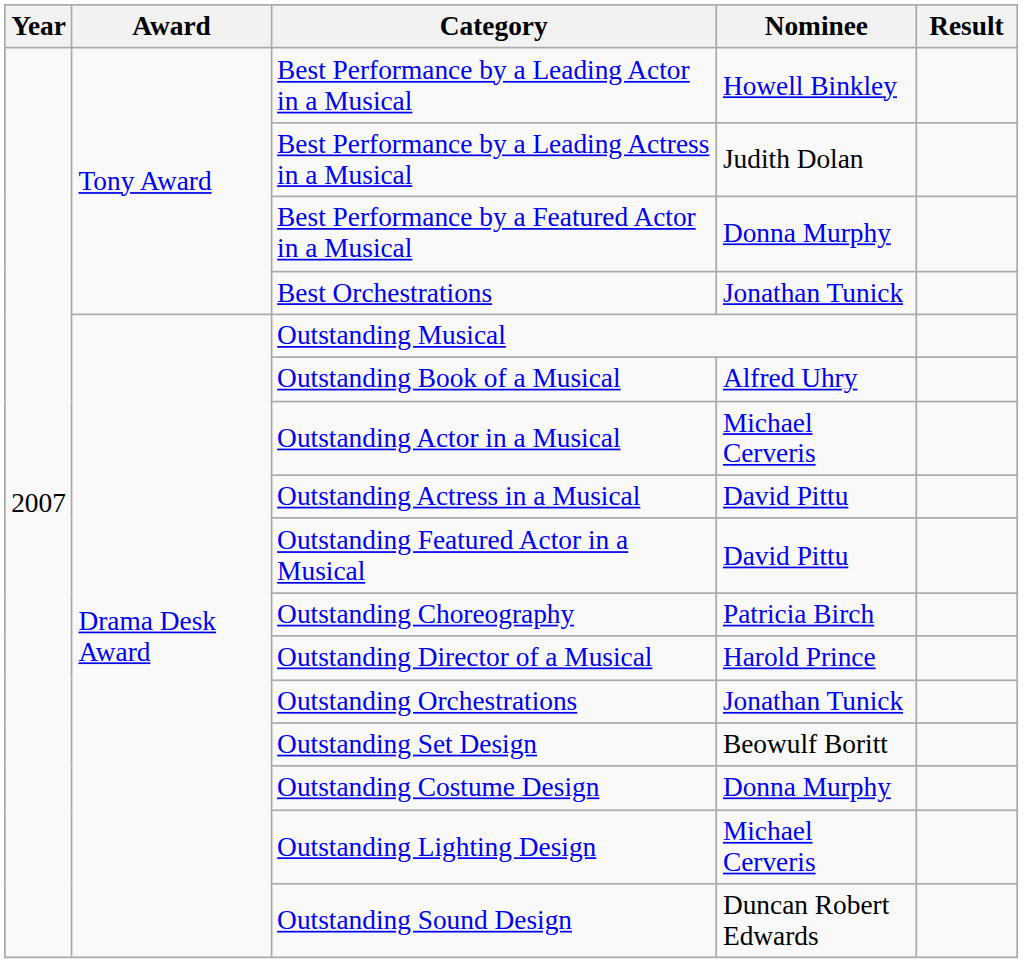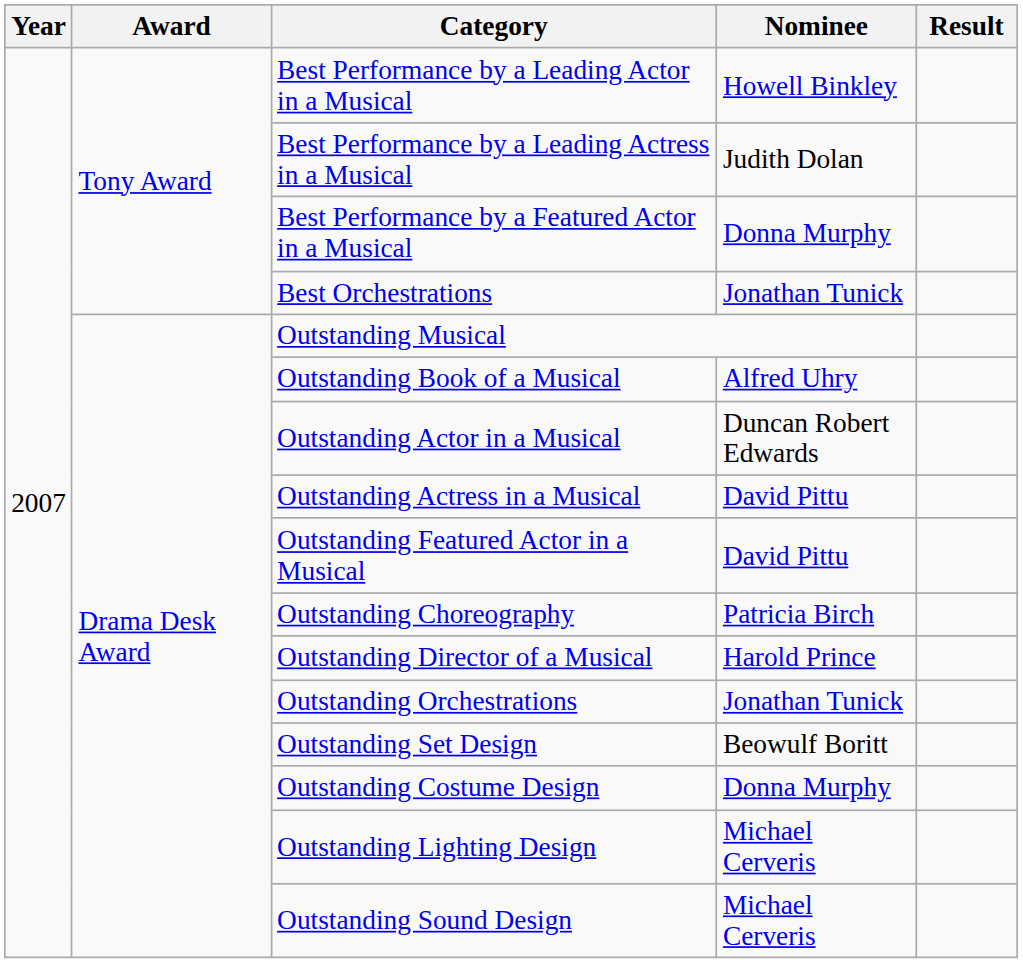 <table class="wikitable" width="95%">
 <tr>
 <th width="5%">Year</th>
 <th width="20%">Award</th>
 <th width="45%">Category</th>
 <th width="20%">Nominee</th>
 <th width="10%">Result</th>
 </tr>
 <tr>
 <td rowspan="16" align="center">2007</td>
 <td rowspan="4"><a href='#'>Tony Award</a></td>
 <td><a href='#'>Best Performance by a Leading Actor in a Musical</a></td>
 <td><a href='#'>Howell Binkley</a></td>
 <td></td>
 </tr>
 <tr>
 <td><a href='#'>Best Performance by a Leading Actress in a Musical</a></td>
 <td>Judith Dolan</td>
 <td></td>
 </tr>
 <tr>
 <td><a href='#'>Best Performance by a Featured Actor in a Musical</a></td>
 <td><a href='#'>Donna Murphy</a></td>
 <td></td>
 </tr>
 <tr>
 <td><a href='#'>Best Orchestrations</a></td>
 <td><a href='#'>Jonathan Tunick</a></td>
 <td></td>
 </tr>
 <tr>
 <td rowspan="12"><a href='#'>Drama Desk Award</a></td>
 <td colspan="2"><a href='#'>Outstanding Musical</a></td>
 <td></td>
 </tr>
 <tr>
 <td><a href='#'>Outstanding Book of a Musical</a></td>
 <td><a href='#'>Alfred Uhry</a></td>
 <td></td>
 </tr>
 <tr>
 <td><a href='#'>Outstanding Actor in a Musical</a></td>
-<td><a href='#'>Michael Cerveris</a></td>
+<td>Duncan Robert Edwards</td>
 <td></td>
 </tr>
 <tr>
 <td><a href='#'>Outstanding Actress in a Musical</a></td>
 <td><a href='#'>David Pittu</a></td>
 <td></td>
 </tr>
 <tr>
 <td><a href='#'>Outstanding Featured Actor in a Musical</a></td>
 <td><a href='#'>David Pittu</a></td>
 <td></td>
 </tr>
 <tr>
 <td><a href='#'>Outstanding Choreography</a></td>
 <td><a href='#'>Patricia Birch</a></td>
 <td></td>
 </tr>
 <tr>
 <td><a href='#'>Outstanding Director of a Musical</a></td>
 <td><a href='#'>Harold Prince</a></td>
 <td></td>
 </tr>
 <tr>
 <td><a href='#'>Outstanding Orchestrations</a></td>
 <td><a href='#'>Jonathan Tunick</a></td>
 <td></td>
 </tr>
 <tr>
 <td><a href='#'>Outstanding Set Design</a></td>
 <td>Beowulf Boritt</td>
 <td></td>
 </tr>
 <tr>
 <td><a href='#'>Outstanding Costume Design</a></td>
 <td><a href='#'>Donna Murphy</a></td>
 <td></td>
 </tr>
 <tr>
 <td><a href='#'>Outstanding Lighting Design</a></td>
 <td><a href='#'>Michael Cerveris</a></td>
 <td></td>
 </tr>
 <tr>
 <td><a href='#'>Outstanding Sound Design</a></td>
-<td>Duncan Robert Edwards</td>
+<td><a href='#'>Michael Cerveris</a></td>
 <td></td>
 </tr>
 </table>
